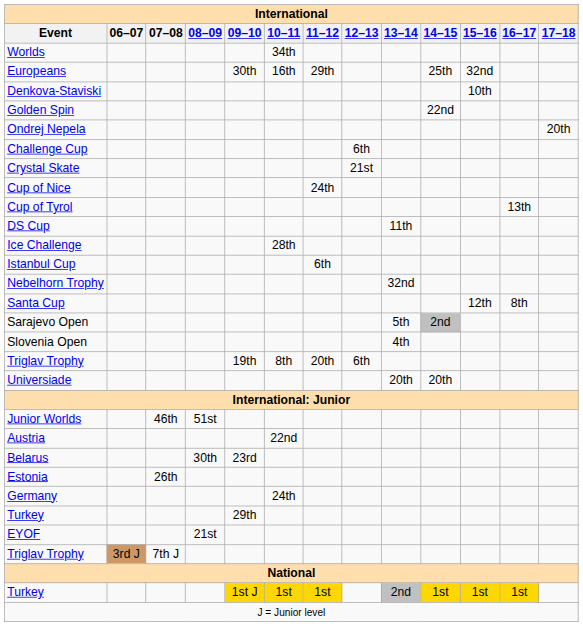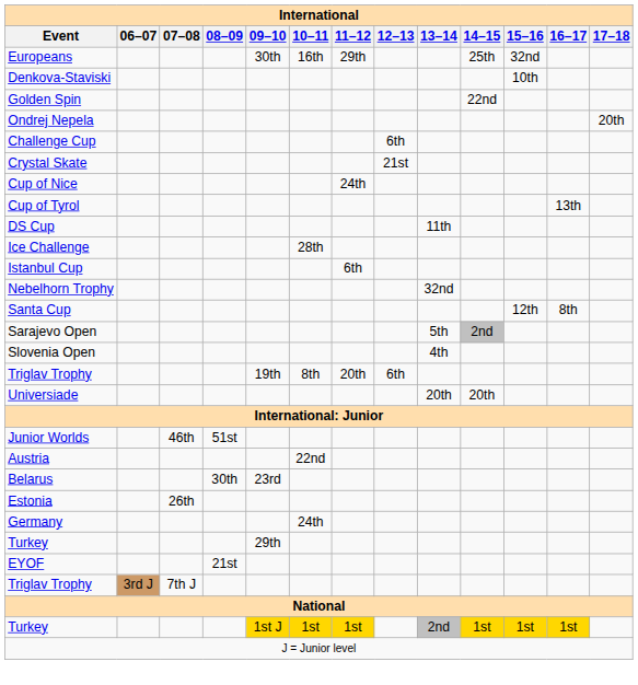 <table class="wikitable" style="text-align:center">
 <tr>
 <th style="background-color: #ffdead; " colspan=13 align=center>International</th>
 </tr>
 <tr>
 <th>Event</th>
 <th>06–07</th>
 <th>07–08</th>
 <th><a href='#'>08–09</a></th>
 <th><a href='#'>09–10</a></th>
 <th><a href='#'>10–11</a></th>
 <th><a href='#'>11–12</a></th>
 <th><a href='#'>12–13</a></th>
 <th><a href='#'>13–14</a></th>
 <th><a href='#'>14–15</a></th>
 <th><a href='#'>15–16</a></th>
 <th><a href='#'>16–17</a></th>
 <th><a href='#'>17–18</a></th>
-</tr>
-<tr>
-<td align=left><a href='#'>Worlds</a></td>
-<td></td>
-<td></td>
-<td></td>
-<td></td>
-<td>34th</td>
-<td></td>
-<td></td>
-<td></td>
-<td></td>
-<td></td>
-<td></td>
-<td></td>
 </tr>
 <tr>
 <td align=left><a href='#'>Europeans</a></td>
 <td></td>
 <td></td>
 <td></td>
 <td>30th</td>
 <td>16th</td>
 <td>29th</td>
 <td></td>
 <td></td>
 <td>25th</td>
 <td>32nd</td>
 <td></td>
 <td></td>
 </tr>
 <tr>
 <td align=left> <a href='#'>Denkova-Staviski</a></td>
 <td></td>
 <td></td>
 <td></td>
 <td></td>
 <td></td>
 <td></td>
 <td></td>
 <td></td>
 <td></td>
 <td>10th</td>
 <td></td>
 <td></td>
 </tr>
 <tr>
 <td align=left> <a href='#'>Golden Spin</a></td>
 <td></td>
 <td></td>
 <td></td>
 <td></td>
 <td></td>
 <td></td>
 <td></td>
 <td></td>
 <td>22nd</td>
 <td></td>
 <td></td>
 <td></td>
 </tr>
 <tr>
 <td align=left> <a href='#'>Ondrej Nepela</a></td>
 <td></td>
 <td></td>
 <td></td>
 <td></td>
 <td></td>
 <td></td>
 <td></td>
 <td></td>
 <td></td>
 <td></td>
 <td></td>
 <td>20th</td>
 </tr>
 <tr>
 <td align=left><a href='#'>Challenge Cup</a></td>
 <td></td>
 <td></td>
 <td></td>
 <td></td>
 <td></td>
 <td></td>
 <td>6th</td>
 <td></td>
 <td></td>
 <td></td>
 <td></td>
 <td></td>
 </tr>
 <tr>
 <td align=left><a href='#'>Crystal Skate</a></td>
 <td></td>
 <td></td>
 <td></td>
 <td></td>
 <td></td>
 <td></td>
 <td>21st</td>
 <td></td>
 <td></td>
 <td></td>
 <td></td>
 <td></td>
 </tr>
 <tr>
 <td align=left><a href='#'>Cup of Nice</a></td>
 <td></td>
 <td></td>
 <td></td>
 <td></td>
 <td></td>
 <td>24th</td>
 <td></td>
 <td></td>
 <td></td>
 <td></td>
 <td></td>
 <td></td>
 </tr>
 <tr>
 <td align=left><a href='#'>Cup of Tyrol</a></td>
 <td></td>
 <td></td>
 <td></td>
 <td></td>
 <td></td>
 <td></td>
 <td></td>
 <td></td>
 <td></td>
 <td></td>
 <td>13th</td>
 <td></td>
 </tr>
 <tr>
 <td align=left><a href='#'>DS Cup</a></td>
 <td></td>
 <td></td>
 <td></td>
 <td></td>
 <td></td>
 <td></td>
 <td></td>
 <td>11th</td>
 <td></td>
 <td></td>
 <td></td>
 <td></td>
 </tr>
 <tr>
 <td align=left><a href='#'>Ice Challenge</a></td>
 <td></td>
 <td></td>
 <td></td>
 <td></td>
 <td>28th</td>
 <td></td>
 <td></td>
 <td></td>
 <td></td>
 <td></td>
 <td></td>
 <td></td>
 </tr>
 <tr>
 <td align=left><a href='#'>Istanbul Cup</a></td>
 <td></td>
 <td></td>
 <td></td>
 <td></td>
 <td></td>
 <td>6th</td>
 <td></td>
 <td></td>
 <td></td>
 <td></td>
 <td></td>
 <td></td>
 </tr>
 <tr>
 <td align=left><a href='#'>Nebelhorn Trophy</a></td>
 <td></td>
 <td></td>
 <td></td>
 <td></td>
 <td></td>
 <td></td>
 <td></td>
 <td>32nd</td>
 <td></td>
 <td></td>
 <td></td>
 <td></td>
 </tr>
 <tr>
 <td align=left><a href='#'>Santa Cup</a></td>
 <td></td>
 <td></td>
 <td></td>
 <td></td>
 <td></td>
 <td></td>
 <td></td>
 <td></td>
 <td></td>
 <td>12th</td>
 <td>8th</td>
 <td></td>
 </tr>
 <tr>
 <td align=left>Sarajevo Open</td>
 <td></td>
 <td></td>
 <td></td>
 <td></td>
 <td></td>
 <td></td>
 <td></td>
 <td>5th</td>
 <td bgcolor=silver>2nd</td>
 <td></td>
 <td></td>
 <td></td>
 </tr>
 <tr>
 <td align=left>Slovenia Open</td>
 <td></td>
 <td></td>
 <td></td>
 <td></td>
 <td></td>
 <td></td>
 <td></td>
 <td>4th</td>
 <td></td>
 <td></td>
 <td></td>
 <td></td>
 </tr>
 <tr>
 <td align=left><a href='#'>Triglav Trophy</a></td>
 <td></td>
 <td></td>
 <td></td>
 <td>19th</td>
 <td>8th</td>
 <td>20th</td>
 <td>6th</td>
 <td></td>
 <td></td>
 <td></td>
 <td></td>
 <td></td>
 </tr>
 <tr>
 <td align=left><a href='#'>Universiade</a></td>
 <td></td>
 <td></td>
 <td></td>
 <td></td>
 <td></td>
 <td></td>
 <td></td>
 <td>20th</td>
 <td>20th</td>
 <td></td>
 <td></td>
 <td></td>
 </tr>
 <tr>
 <th style="background-color: #ffdead; " colspan=13 align=center>International: Junior</th>
 </tr>
 <tr>
 <td align=left><a href='#'>Junior Worlds</a></td>
 <td></td>
 <td>46th</td>
 <td>51st</td>
 <td></td>
 <td></td>
 <td></td>
 <td></td>
 <td></td>
 <td></td>
 <td></td>
 <td></td>
 <td></td>
 </tr>
 <tr>
 <td align=left> <a href='#'>Austria</a></td>
 <td></td>
 <td></td>
 <td></td>
 <td></td>
 <td>22nd</td>
 <td></td>
 <td></td>
 <td></td>
 <td></td>
 <td></td>
 <td></td>
 <td></td>
 </tr>
 <tr>
 <td align=left> <a href='#'>Belarus</a></td>
 <td></td>
 <td></td>
 <td>30th</td>
 <td>23rd</td>
 <td></td>
 <td></td>
 <td></td>
 <td></td>
 <td></td>
 <td></td>
 <td></td>
 <td></td>
 </tr>
 <tr>
 <td align=left> <a href='#'>Estonia</a></td>
 <td></td>
 <td>26th</td>
 <td></td>
 <td></td>
 <td></td>
 <td></td>
 <td></td>
 <td></td>
 <td></td>
 <td></td>
 <td></td>
 <td></td>
 </tr>
 <tr>
 <td align=left> <a href='#'>Germany</a></td>
 <td></td>
 <td></td>
 <td></td>
 <td></td>
 <td>24th</td>
 <td></td>
 <td></td>
 <td></td>
 <td></td>
 <td></td>
 <td></td>
 <td></td>
 </tr>
 <tr>
 <td align=left> <a href='#'>Turkey</a></td>
 <td></td>
 <td></td>
 <td></td>
 <td>29th</td>
 <td></td>
 <td></td>
 <td></td>
 <td></td>
 <td></td>
 <td></td>
 <td></td>
 <td></td>
 </tr>
 <tr>
 <td align=left><a href='#'>EYOF</a></td>
 <td></td>
 <td></td>
 <td>21st</td>
 <td></td>
 <td></td>
 <td></td>
 <td></td>
 <td></td>
 <td></td>
 <td></td>
 <td></td>
 <td></td>
 </tr>
 <tr>
 <td align=left><a href='#'>Triglav Trophy</a></td>
 <td bgcolor=cc9966>3rd J</td>
 <td>7th J</td>
 <td></td>
 <td></td>
 <td></td>
 <td></td>
 <td></td>
 <td></td>
 <td></td>
 <td></td>
 <td></td>
 <td></td>
 </tr>
 <tr>
 <th style="background-color: #ffdead; " colspan=13 align=center>National</th>
 </tr>
 <tr>
 <td align=left><a href='#'>Turkey</a></td>
 <td></td>
 <td></td>
 <td></td>
 <td bgcolor=gold>1st J</td>
 <td bgcolor=gold>1st</td>
 <td bgcolor=gold>1st</td>
 <td></td>
 <td bgcolor=silver>2nd</td>
 <td bgcolor=gold>1st</td>
 <td bgcolor=gold>1st</td>
 <td bgcolor=gold>1st</td>
 <td></td>
 </tr>
 <tr>
 <td colspan=13 align=center><small> J = Junior level </small></td>
 </tr>
 </table>
